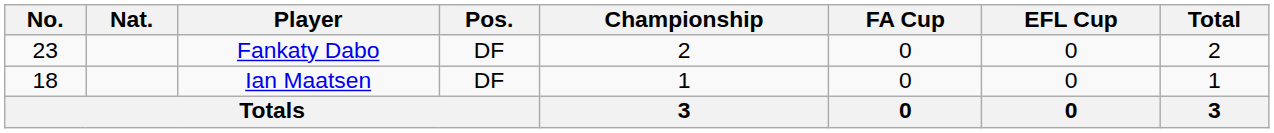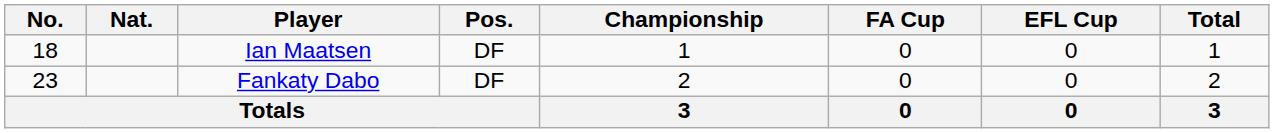 <table class="wikitable sortable alternance" style="font-size:100%; text-align:center; line-height:14px; width:70%;">
 <tr>
 <th>No.</th>
 <th>Nat.</th>
 <th>Player</th>
 <th>Pos.</th>
 <th>Championship</th>
 <th>FA Cup</th>
 <th>EFL Cup</th>
 <th>Total</th>
 </tr>
 <tr>
+<td>18</td>
+<td></td>
+<td><a href='#'>Ian Maatsen</a></td>
+<td>DF</td>
+<td>1</td>
+<td>0</td>
+<td>0</td>
+<td>1</td>
+</tr>
+<tr>
 <td>23</td>
 <td></td>
 <td><a href='#'>Fankaty Dabo</a></td>
 <td>DF</td>
 <td>2</td>
 <td>0</td>
 <td>0</td>
 <td>2</td>
 </tr>
-<tr>
-<td>18</td>
-<td></td>
-<td><a href='#'>Ian Maatsen</a></td>
-<td>DF</td>
-<td>1</td>
-<td>0</td>
-<td>0</td>
-<td>1</td>
-</tr>
 <tr class="sortbottom">
 <th colspan="4">Totals</th>
 <th>3</th>
 <th>0</th>
 <th>0</th>
 <th>3</th>
 </tr>
 </table>
